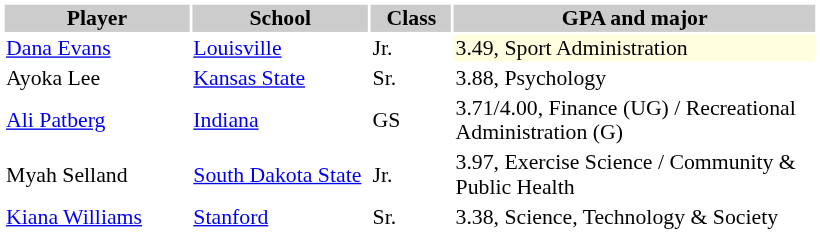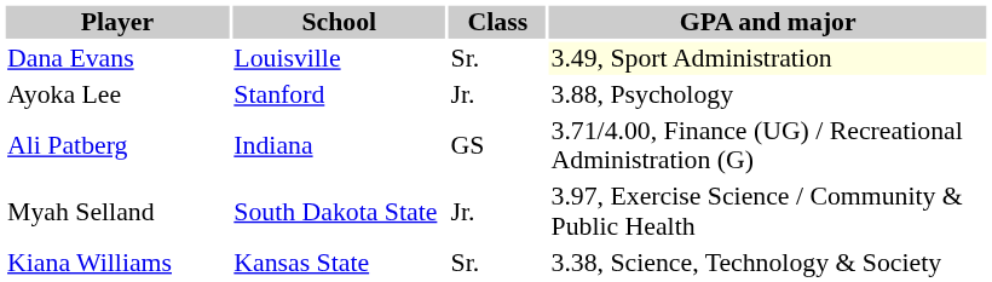 <table style="width:600px" "border:'1' 'solid' 'gray' ">
 <tr>
 <th style="background:#ccc; width:23%;">Player</th>
 <th style="background:#ccc; width:22%;">School</th>
 <th style="background:#ccc; width:10%;">Class</th>
 <th style="background:#ccc; width:45%;">GPA and major</th>
 </tr>
 <tr>
 <td><a href='#'>Dana Evans</a></td>
 <td><a href='#'>Louisville</a></td>
-<td>Jr.</td>
+<td>Sr.</td>
 <td style="background: lightyellow;">3.49, Sport Administration</td>
 </tr>
 <tr>
 <td>Ayoka Lee</td>
-<td><a href='#'>Kansas State</a></td>
-<td>Sr.</td>
+<td><a href='#'>Stanford</a></td>
+<td>Jr.</td>
 <td>3.88, Psychology</td>
 </tr>
 <tr>
 <td><a href='#'>Ali Patberg</a></td>
 <td><a href='#'>Indiana</a></td>
 <td>GS</td>
 <td>3.71/4.00, Finance (UG) / Recreational Administration (G)</td>
 </tr>
 <tr>
 <td>Myah Selland</td>
 <td><a href='#'>South Dakota State</a></td>
 <td>Jr.</td>
 <td>3.97, Exercise Science / Community & Public Health</td>
 </tr>
 <tr>
 <td><a href='#'>Kiana Williams</a></td>
-<td><a href='#'>Stanford</a></td>
+<td><a href='#'>Kansas State</a></td>
 <td>Sr.</td>
 <td>3.38, Science, Technology & Society</td>
 </tr>
 </table>
